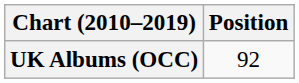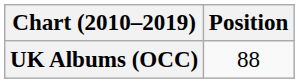 <table class="wikitable plainrowheaders" style="text-align:center">
 <tr>
 <th scope="col">Chart (2010–2019)</th>
 <th scope="col">Position</th>
 </tr>
 <tr>
 <th scope="row">UK Albums (OCC)</th>
-<td>92</td>
+<td>88</td>
 </tr>
 </table>
